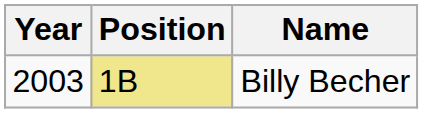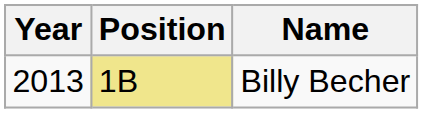 <table class="wikitable">
 <tr>
 <th>Year</th>
 <th>Position</th>
 <th>Name</th>
 </tr>
 <tr>
-<td>2003</td>
+<td>2013</td>
 <td style="background: khaki;">1B</td>
 <td>Billy Becher</td>
 </tr>
 </table>
